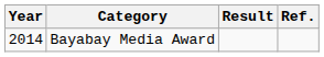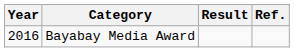 <table class="wikitable plainrowheaders sortable">
 <tr>
 <th>Year</th>
 <th>Category</th>
 <th>Result</th>
 <th>Ref.</th>
 </tr>
 <tr>
-<td>2014</td>
+<td>2016</td>
 <td>Bayabay Media Award</td>
 <td></td>
 <td></td>
 </tr>
 </table>
